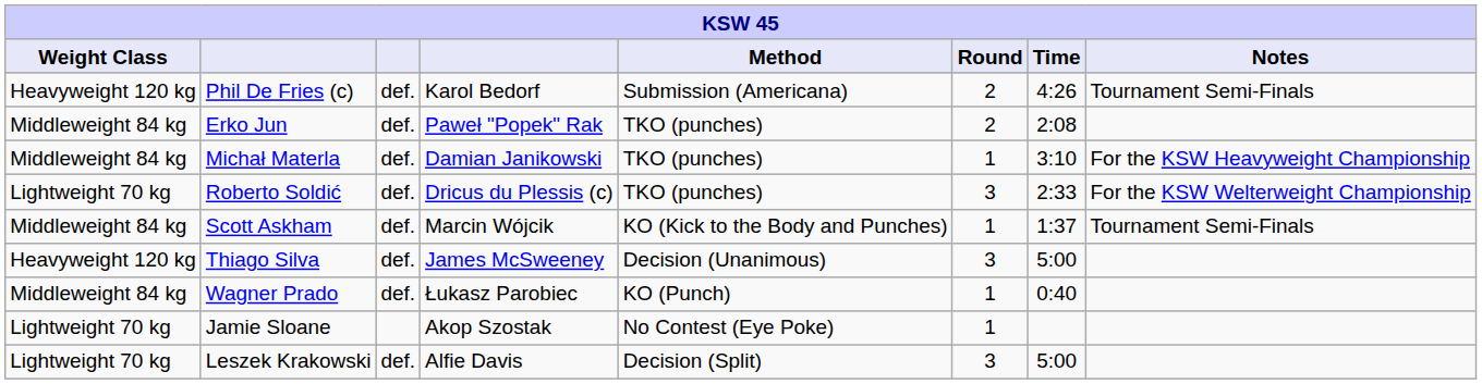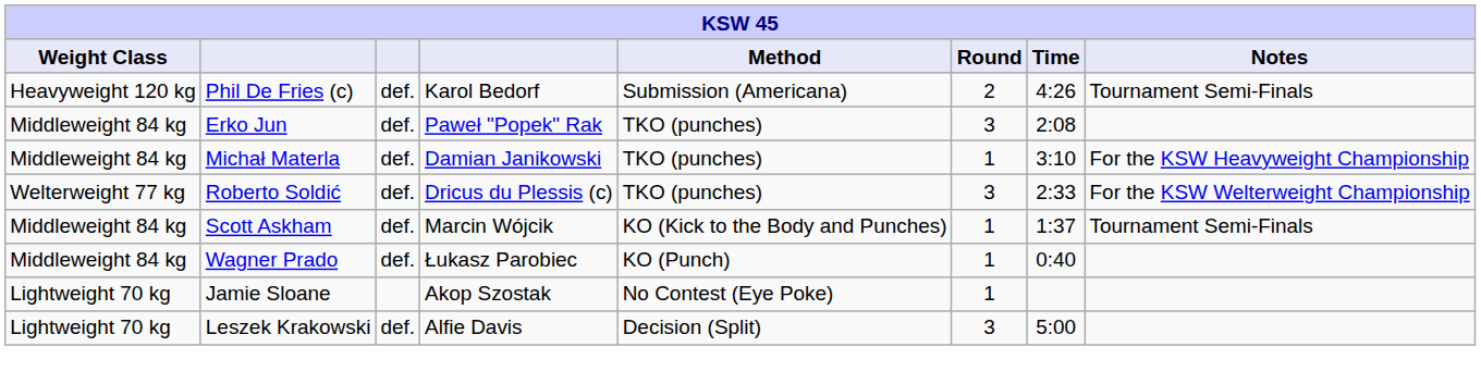 <table class="wikitable" style="font-size: 80%;">
 <tr>
 <th colspan="8" style="background-color: #ccf; color: #000080; text-align: center;"><strong>KSW 45</strong></th>
 </tr>
 <tr>
 <th colspan="1" style="background-color: #E6E8FA; color: #000000; text-align: center;">Weight Class</th>
 <th colspan="1" style="background-color: #E6E8FA; color: #000000; text-align: center;"></th>
 <th colspan="1" style="background-color: #E6E8FA; color: #000000; text-align: center;"></th>
 <th colspan="1" style="background-color: #E6E8FA; color: #000000; text-align: center;"></th>
 <th colspan="1" style="background-color: #E6E8FA; color: #000000; text-align: center;">Method</th>
 <th colspan="1" style="background-color: #E6E8FA; color: #000000; text-align: center;">Round</th>
 <th colspan="1" style="background-color: #E6E8FA; color: #000000; text-align: center;">Time</th>
 <th colspan="1" style="background-color: #E6E8FA; color: #000000; text-align: center;">Notes</th>
 </tr>
 <tr>
 <td>Heavyweight 120 kg</td>
 <td> <a href='#'>Phil De Fries</a> (c)</td>
 <td align=center>def.</td>
 <td> Karol Bedorf</td>
 <td>Submission (Americana)</td>
 <td align=center>2</td>
 <td align=center>4:26</td>
 <td>Tournament Semi-Finals</td>
 </tr>
 <tr>
 <td>Middleweight 84 kg</td>
 <td> <a href='#'>Erko Jun</a></td>
 <td>def.</td>
 <td> <a href='#'>Paweł "Popek" Rak</a></td>
 <td>TKO (punches)</td>
-<td align=center>2</td>
+<td align=center>3</td>
 <td align=center>2:08</td>
 <td></td>
 </tr>
 <tr>
 <td>Middleweight 84 kg</td>
 <td> <a href='#'>Michał Materla</a></td>
 <td align=center>def.</td>
 <td> <a href='#'>Damian Janikowski</a></td>
 <td>TKO (punches)</td>
 <td align=center>1</td>
 <td align=center>3:10</td>
 <td>For the <a href='#'>KSW Heavyweight Championship</a></td>
 </tr>
 <tr>
-<td>Lightweight 70 kg</td>
+<td>Welterweight 77 kg</td>
 <td> <a href='#'>Roberto Soldić</a></td>
 <td>def.</td>
 <td> <a href='#'>Dricus du Plessis</a> (c)</td>
 <td>TKO (punches)</td>
 <td align=center>3</td>
 <td align=center>2:33</td>
 <td>For the <a href='#'>KSW Welterweight Championship</a></td>
 </tr>
 <tr>
 <td>Middleweight 84 kg</td>
 <td> <a href='#'>Scott Askham</a></td>
 <td>def.</td>
 <td> Marcin Wójcik</td>
 <td>KO (Kick to the Body and Punches)</td>
 <td align=center>1</td>
 <td align=center>1:37</td>
 <td>Tournament Semi-Finals</td>
-</tr>
-<tr>
-<td>Heavyweight 120 kg</td>
-<td> <a href='#'>Thiago Silva</a></td>
-<td>def.</td>
-<td> <a href='#'>James McSweeney</a></td>
-<td>Decision (Unanimous)</td>
-<td align=center>3</td>
-<td align=center>5:00</td>
-<td></td>
 </tr>
 <tr>
 <td>Middleweight 84 kg</td>
 <td> <a href='#'>Wagner Prado</a></td>
 <td align=center>def.</td>
 <td> Łukasz Parobiec</td>
 <td>KO (Punch)</td>
 <td align=center>1</td>
 <td align=center>0:40</td>
 <td></td>
 </tr>
 <tr>
 <td>Lightweight 70 kg</td>
 <td> Jamie Sloane</td>
 <td></td>
 <td> Akop Szostak</td>
 <td>No Contest (Eye Poke)</td>
 <td align=center>1</td>
 <td align=center></td>
 <td></td>
 </tr>
 <tr>
 <td>Lightweight 70 kg</td>
 <td> Leszek Krakowski</td>
 <td>def.</td>
 <td> Alfie Davis</td>
 <td>Decision (Split)</td>
 <td align=center>3</td>
 <td align=center>5:00</td>
 <td></td>
 </tr>
 </table>
